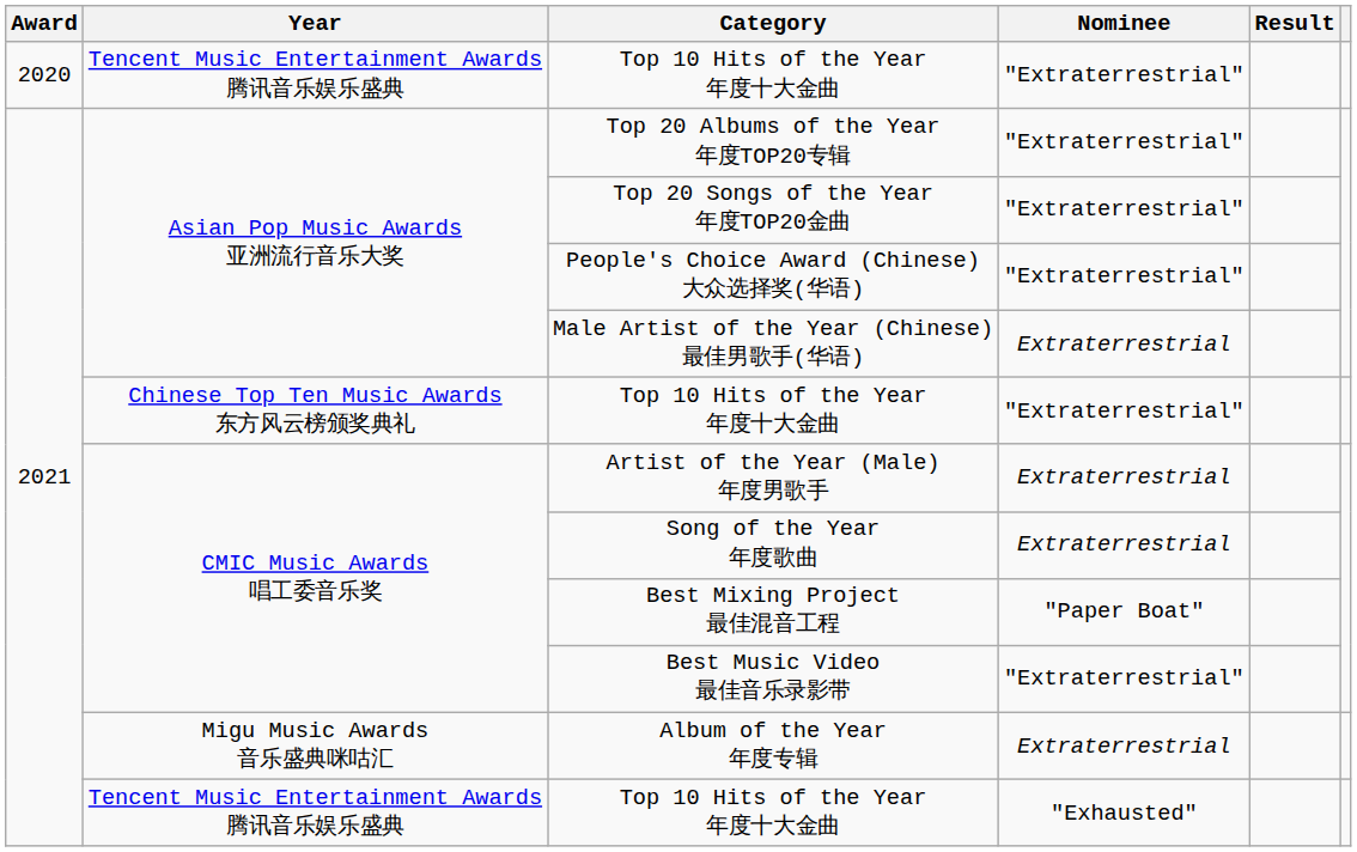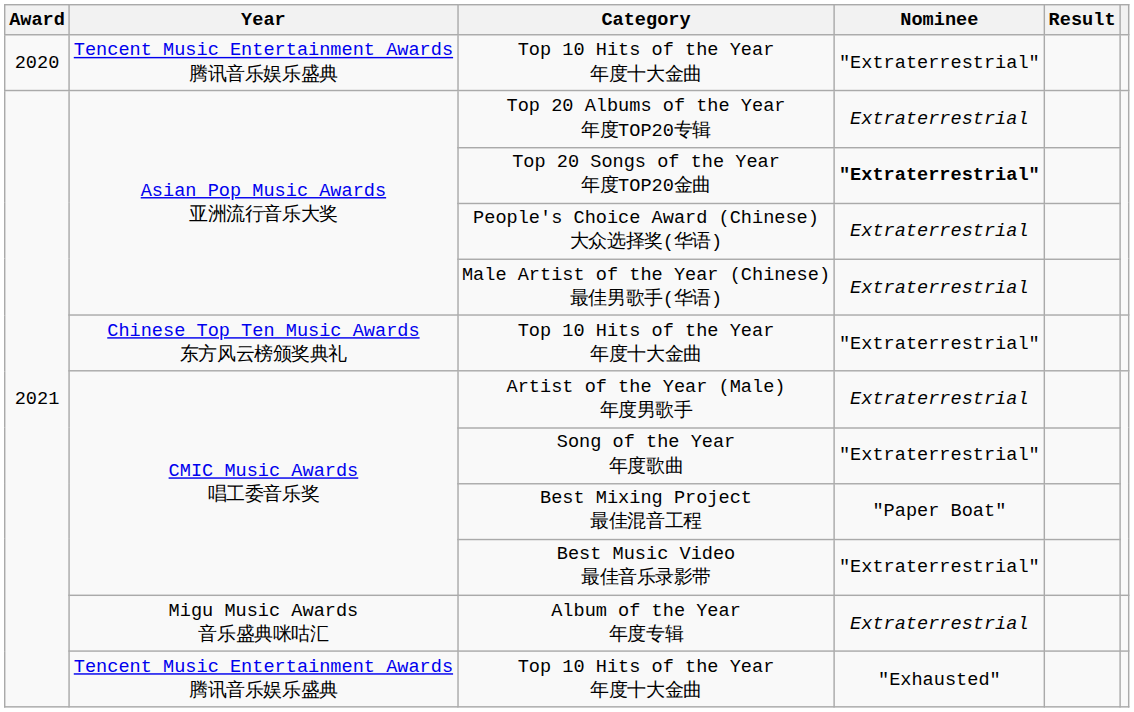 <table class="wikitable plainrowheaders sortable" style="text-align:center;">
 <tr>
 <th scope="col">Award</th>
 <th scope="col">Year</th>
 <th scope="col">Category</th>
 <th scope="col">Nominee</th>
 <th scope="col">Result</th>
 <th class="unsortable"></th>
 </tr>
 <tr>
 <td rowspan="1">2020</td>
 <td><a href='#'>Tencent Music Entertainment Awards</a><br>腾讯音乐娱乐盛典</td>
 <td>Top 10 Hits of the Year<br>年度十大金曲</td>
 <td>"Extraterrestrial"</td>
 <td></td>
 <td></td>
 </tr>
 <tr>
 <td rowspan="11">2021</td>
 <td rowspan="4"><a href='#'>Asian Pop Music Awards</a><br>亚洲流行音乐大奖</td>
 <td>Top 20 Albums of the Year<br>年度TOP20专辑</td>
-<td>"Extraterrestrial"</td>
+<td><em>Extraterrestrial</em></td>
 <td></td>
 <td rowspan="4"></td>
 </tr>
 <tr>
 <td>Top 20 Songs of the Year<br>年度TOP20金曲</td>
-<td>"Extraterrestrial"</td>
+<td><strong>"Extraterrestrial"</strong></td>
 <td></td>
 </tr>
 <tr>
 <td>People's Choice Award (Chinese)<br>大众选择奖(华语)</td>
-<td>"Extraterrestrial"</td>
+<td><em>Extraterrestrial</em></td>
 <td></td>
 </tr>
 <tr>
 <td>Male Artist of the Year (Chinese)<br>最佳男歌手(华语)</td>
 <td><em>Extraterrestrial</em></td>
 <td></td>
 </tr>
 <tr>
 <td><a href='#'>Chinese Top Ten Music Awards</a><br>东方风云榜颁奖典礼</td>
 <td>Top 10 Hits of the Year<br>年度十大金曲</td>
 <td>"Extraterrestrial"</td>
 <td></td>
 <td></td>
 </tr>
 <tr>
 <td rowspan="4"><a href='#'>CMIC Music Awards</a><br>唱工委音乐奖</td>
 <td>Artist of the Year (Male)<br>年度男歌手</td>
 <td><em>Extraterrestrial</em></td>
 <td></td>
 <td rowspan="4"></td>
 </tr>
 <tr>
 <td>Song of the Year<br>年度歌曲</td>
-<td><em>Extraterrestrial</em></td>
+<td>"Extraterrestrial"</td>
 <td></td>
 </tr>
 <tr>
 <td>Best Mixing Project<br>最佳混音工程</td>
 <td>"Paper Boat"</td>
 <td></td>
 </tr>
 <tr>
 <td>Best Music Video<br>最佳音乐录影带</td>
 <td>"Extraterrestrial"</td>
 <td></td>
 </tr>
 <tr>
 <td>Migu Music Awards<br>音乐盛典咪咕汇</td>
 <td>Album of the Year<br>年度专辑</td>
 <td><em>Extraterrestrial</em></td>
 <td></td>
 <td></td>
 </tr>
 <tr>
 <td><a href='#'>Tencent Music Entertainment Awards</a><br>腾讯音乐娱乐盛典</td>
 <td>Top 10 Hits of the Year<br>年度十大金曲</td>
 <td>"Exhausted"</td>
 <td></td>
 <td></td>
 </tr>
 </table>
